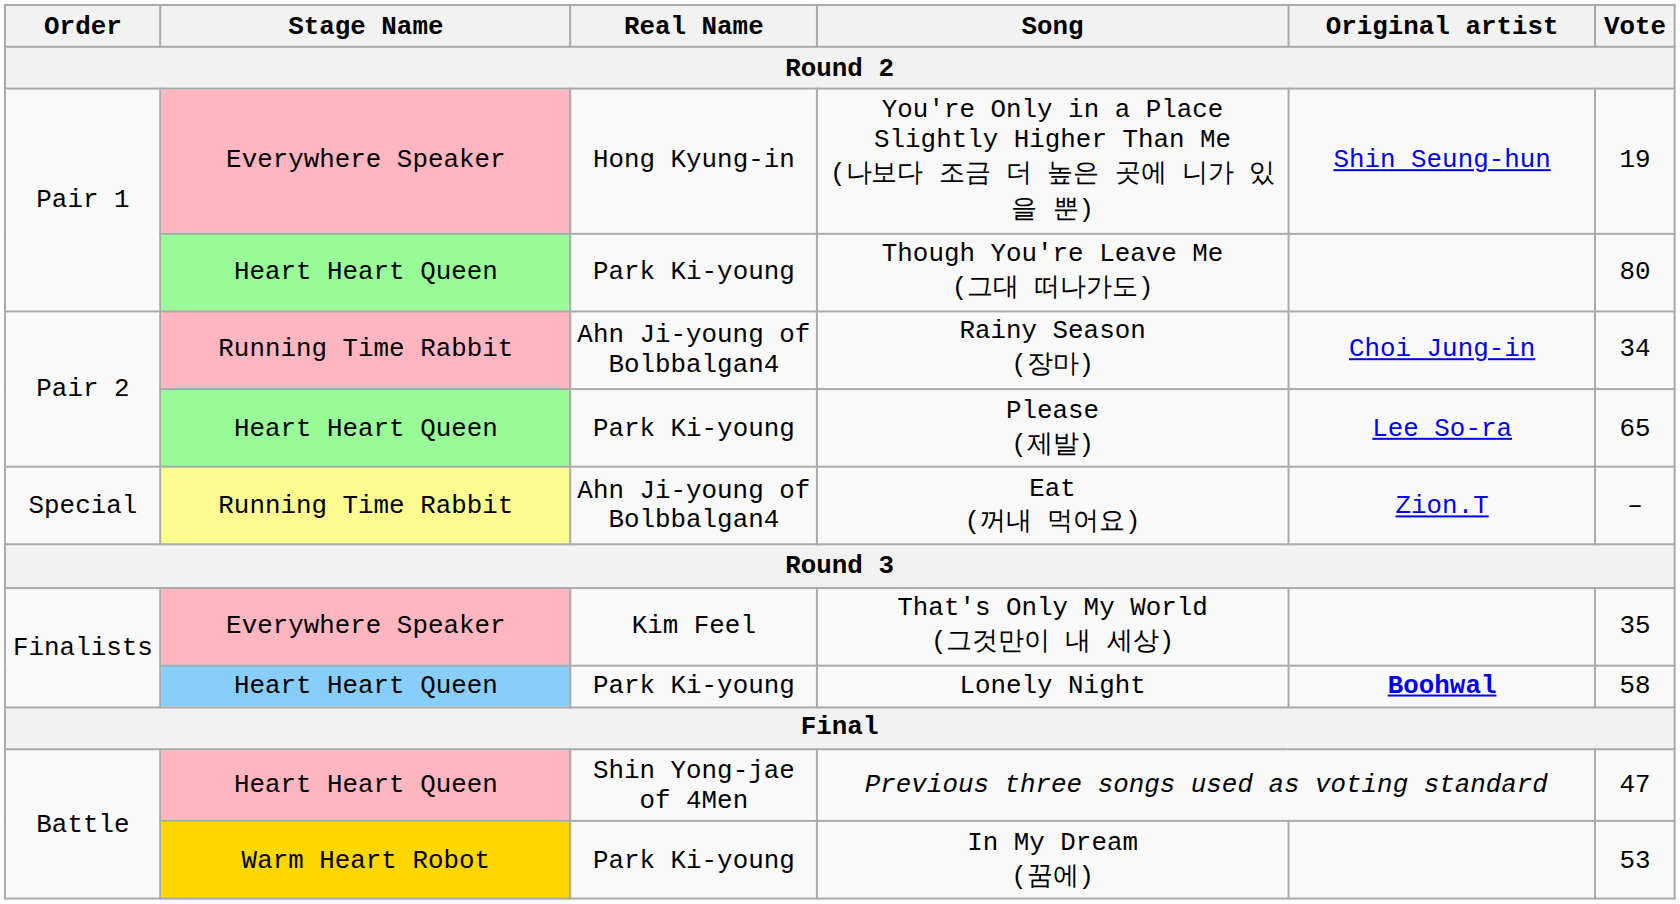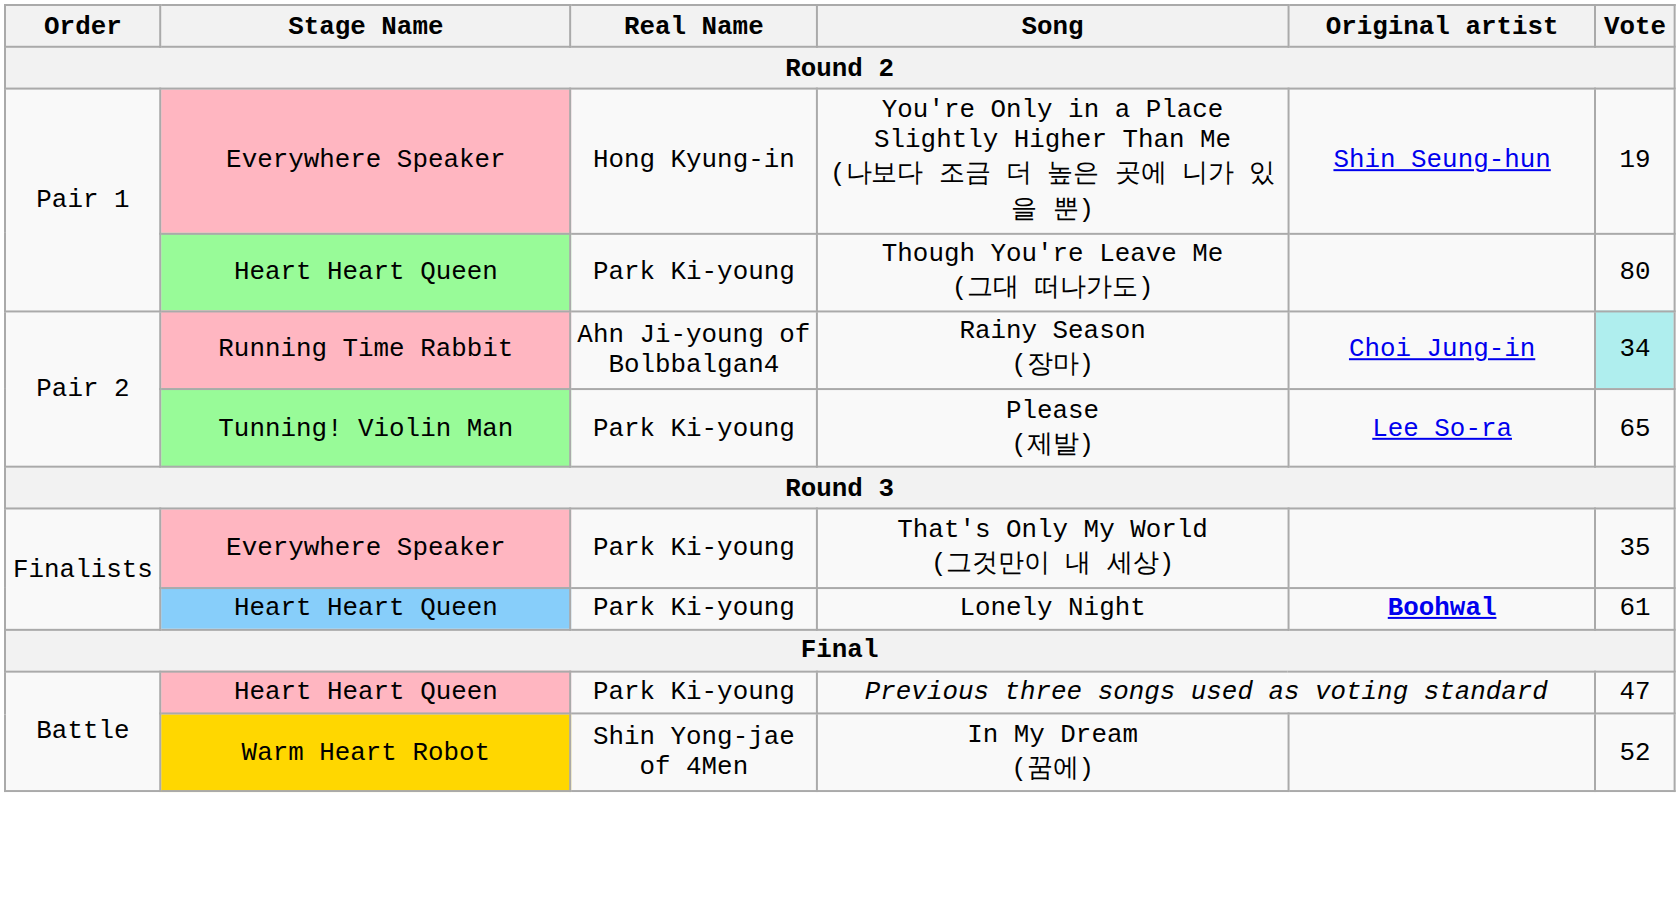 <table class="wikitable" style="text-align:center; width:95%;">
 <tr>
 <th style="width:1%;">Order</th>
 <th style="width:20%;">Stage Name</th>
 <th style="width:12%;">Real Name</th>
 <th style="width:23%;">Song</th>
 <th style="width:15%;">Original artist</th>
 <th style="width:1%;">Vote</th>
 </tr>
 <tr>
 <th colspan=6>Round 2</th>
 </tr>
 <tr>
 <td rowspan=2>Pair 1</td>
 <td bgcolor="lightpink">Everywhere Speaker</td>
 <td>Hong Kyung-in</td>
 <td>You're Only in a Place Slightly Higher Than Me<br>(나보다 조금 더 높은 곳에 니가 있을 뿐)</td>
 <td><a href='#'>Shin Seung-hun</a></td>
 <td>19</td>
 </tr>
 <tr>
 <td bgcolor="palegreen">Heart Heart Queen</td>
 <td>Park Ki-young</td>
 <td>Though You're Leave Me<br>(그대 떠나가도)</td>
 <td></td>
 <td>80</td>
 </tr>
 <tr>
 <td rowspan=2>Pair 2</td>
 <td bgcolor="lightpink">Running Time Rabbit</td>
 <td>Ahn Ji-young of Bolbbalgan4</td>
 <td>Rainy Season<br>(장마)</td>
 <td><a href='#'>Choi Jung-in</a></td>
-<td>34</td>
+<td style="background: paleturquoise;">34</td>
 </tr>
 <tr>
-<td bgcolor="palegreen">Heart Heart Queen</td>
+<td bgcolor="palegreen">Tunning! Violin Man</td>
 <td>Park Ki-young</td>
 <td>Please<br>(제발)</td>
 <td><a href='#'>Lee So-ra</a></td>
 <td>65</td>
-</tr>
-<tr>
-<td>Special</td>
-<td bgcolor="#FDFC8F">Running Time Rabbit</td>
-<td>Ahn Ji-young of Bolbbalgan4</td>
-<td>Eat<br>(꺼내 먹어요)</td>
-<td><a href='#'>Zion.T</a></td>
-<td>–</td>
 </tr>
 <tr>
 <th colspan=6>Round 3</th>
 </tr>
 <tr>
 <td rowspan=2>Finalists</td>
 <td bgcolor="lightpink">Everywhere Speaker</td>
-<td>Kim Feel</td>
+<td>Park Ki-young</td>
 <td>That's Only My World<br>(그것만이 내 세상)</td>
 <td></td>
 <td>35</td>
 </tr>
 <tr>
 <td bgcolor="lightskyblue">Heart Heart Queen</td>
 <td>Park Ki-young</td>
 <td>Lonely Night</td>
 <td><strong><a href='#'>Boohwal</a></strong></td>
-<td>58</td>
+<td>61</td>
 </tr>
 <tr>
 <th colspan=6>Final</th>
 </tr>
 <tr>
 <td rowspan=2>Battle</td>
 <td bgcolor="lightpink">Heart Heart Queen</td>
-<td>Shin Yong-jae of 4Men</td>
+<td>Park Ki-young</td>
 <td colspan=2><em>Previous three songs used as voting standard</em></td>
 <td>47</td>
 </tr>
 <tr>
 <td bgcolor="gold">Warm Heart Robot</td>
-<td>Park Ki-young</td>
+<td>Shin Yong-jae of 4Men</td>
 <td>In My Dream<br>(꿈에)</td>
 <td></td>
-<td>53</td>
+<td>52</td>
 </tr>
 </table>
